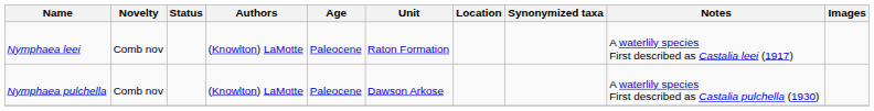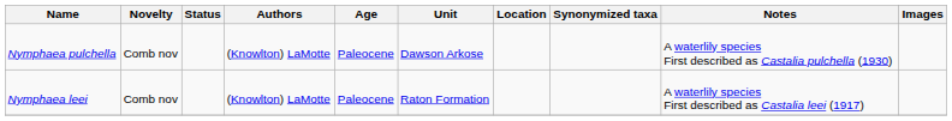 <table class="wikitable sortable" align="center" width="100%">
 <tr>
 <th>Name</th>
 <th>Novelty</th>
 <th>Status</th>
 <th>Authors</th>
 <th>Age</th>
 <th>Unit</th>
 <th>Location</th>
 <th>Synonymized taxa</th>
 <th>Notes</th>
 <th>Images</th>
 </tr>
 <tr>
+<td><br><em><a href='#'>Nymphaea pulchella</a></em></td>
+<td><br>Comb nov</td>
+<td></td>
+<td><br>(<a href='#'>Knowlton</a>) <a href='#'>LaMotte</a></td>
+<td><br><a href='#'>Paleocene</a></td>
+<td><br><a href='#'>Dawson Arkose</a></td>
+<td><br><br></td>
+<td></td>
+<td><br>A <a href='#'>waterlily species</a><br> First described as <em><a href='#'>Castalia pulchella</a></em> (<a href='#'>1930</a>)</td>
+<td></td>
+</tr>
+<tr>
 <td><br><em><a href='#'>Nymphaea leei</a></em></td>
 <td><br>Comb nov</td>
 <td></td>
 <td><br>(<a href='#'>Knowlton</a>) <a href='#'>LaMotte</a></td>
 <td><br><a href='#'>Paleocene</a></td>
 <td><br><a href='#'>Raton Formation</a></td>
 <td><br><br></td>
 <td></td>
 <td><br>A <a href='#'>waterlily species</a><br> First described as <em><a href='#'>Castalia leei</a></em> (<a href='#'>1917</a>)</td>
 <td></td>
 </tr>
 <tr>
-<td><br><em><a href='#'>Nymphaea pulchella</a></em></td>
-<td><br>Comb nov</td>
-<td></td>
-<td><br>(<a href='#'>Knowlton</a>) <a href='#'>LaMotte</a></td>
-<td><br><a href='#'>Paleocene</a></td>
-<td><br><a href='#'>Dawson Arkose</a></td>
-<td><br><br></td>
-<td></td>
-<td><br>A <a href='#'>waterlily species</a><br> First described as <em><a href='#'>Castalia pulchella</a></em> (<a href='#'>1930</a>)</td>
-<td></td>
-</tr>
-<tr>
 </tr>
 </table>
